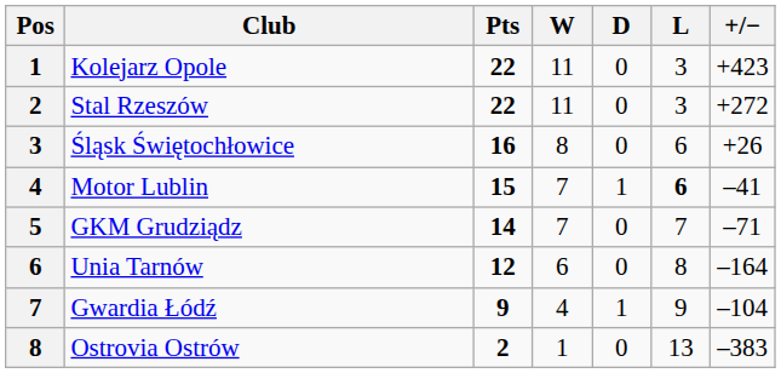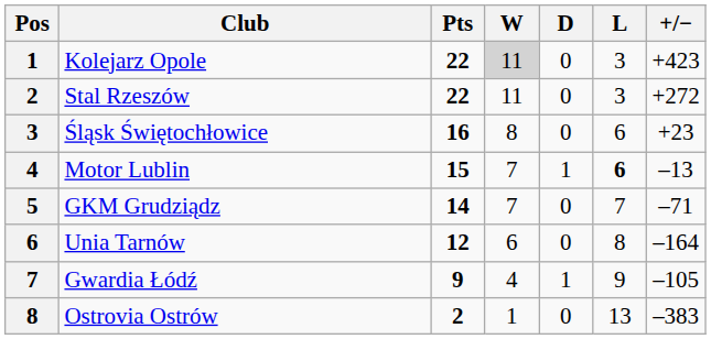 <table class="wikitable">
 <tr>
 <th width=30>Pos</th>
 <th width=250>Club</th>
 <th width=30>Pts</th>
 <th width=30>W</th>
 <th width=30>D</th>
 <th width=30>L</th>
 <th width=30>+/−</th>
 </tr>
 <tr align=center>
 <th>1</th>
 <td align=left><a href='#'>Kolejarz Opole</a></td>
 <td><strong>22</strong></td>
-<td>11</td>
+<td style="background: lightgrey;">11</td>
 <td>0</td>
 <td>3</td>
 <td>+423</td>
 </tr>
 <tr align=center>
 <th>2</th>
 <td align=left><a href='#'>Stal Rzeszów</a></td>
 <td><strong>22</strong></td>
 <td>11</td>
 <td>0</td>
 <td>3</td>
 <td>+272</td>
 </tr>
 <tr align=center>
 <th>3</th>
 <td align=left><a href='#'>Śląsk Świętochłowice</a></td>
 <td><strong>16</strong></td>
 <td>8</td>
 <td>0</td>
 <td>6</td>
-<td>+26</td>
+<td>+23</td>
 </tr>
 <tr align=center>
 <th>4</th>
 <td align=left><a href='#'>Motor Lublin</a></td>
 <td><strong>15</strong></td>
 <td>7</td>
 <td>1</td>
 <td><strong>6</strong></td>
-<td>–41</td>
+<td>–13</td>
 </tr>
 <tr align=center>
 <th>5</th>
 <td align=left><a href='#'>GKM Grudziądz</a></td>
 <td><strong>14</strong></td>
 <td>7</td>
 <td>0</td>
 <td>7</td>
 <td>–71</td>
 </tr>
 <tr align=center>
 <th>6</th>
 <td align=left><a href='#'>Unia Tarnów</a></td>
 <td><strong>12</strong></td>
 <td>6</td>
 <td>0</td>
 <td>8</td>
 <td>–164</td>
 </tr>
 <tr align=center>
 <th>7</th>
 <td align=left><a href='#'>Gwardia Łódź</a></td>
 <td><strong>9</strong></td>
 <td>4</td>
 <td>1</td>
 <td>9</td>
-<td>–104</td>
+<td>–105</td>
 </tr>
 <tr align=center>
 <th>8</th>
 <td align=left><a href='#'>Ostrovia Ostrów</a></td>
 <td><strong>2</strong></td>
 <td>1</td>
 <td>0</td>
 <td>13</td>
 <td>–383</td>
 </tr>
 </table>
